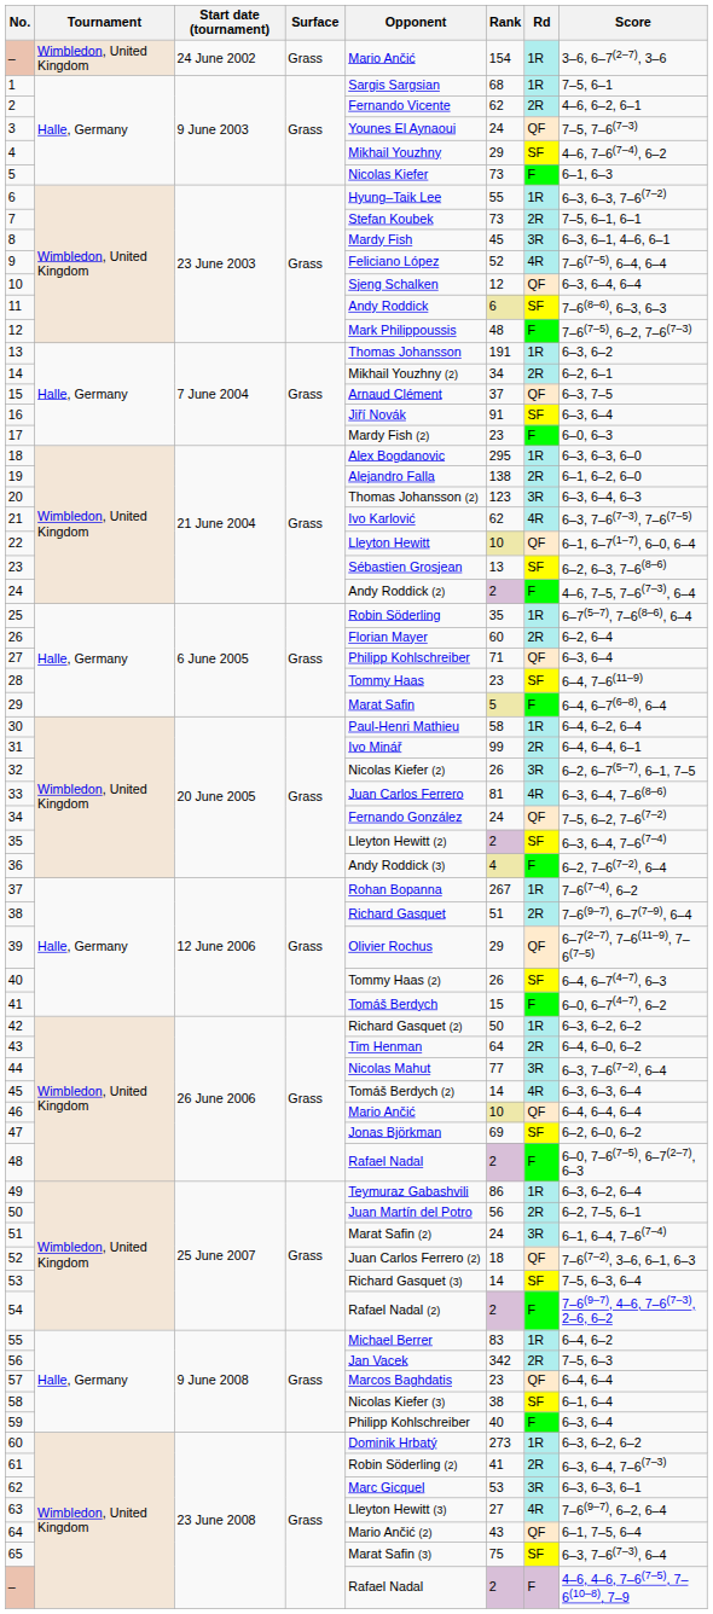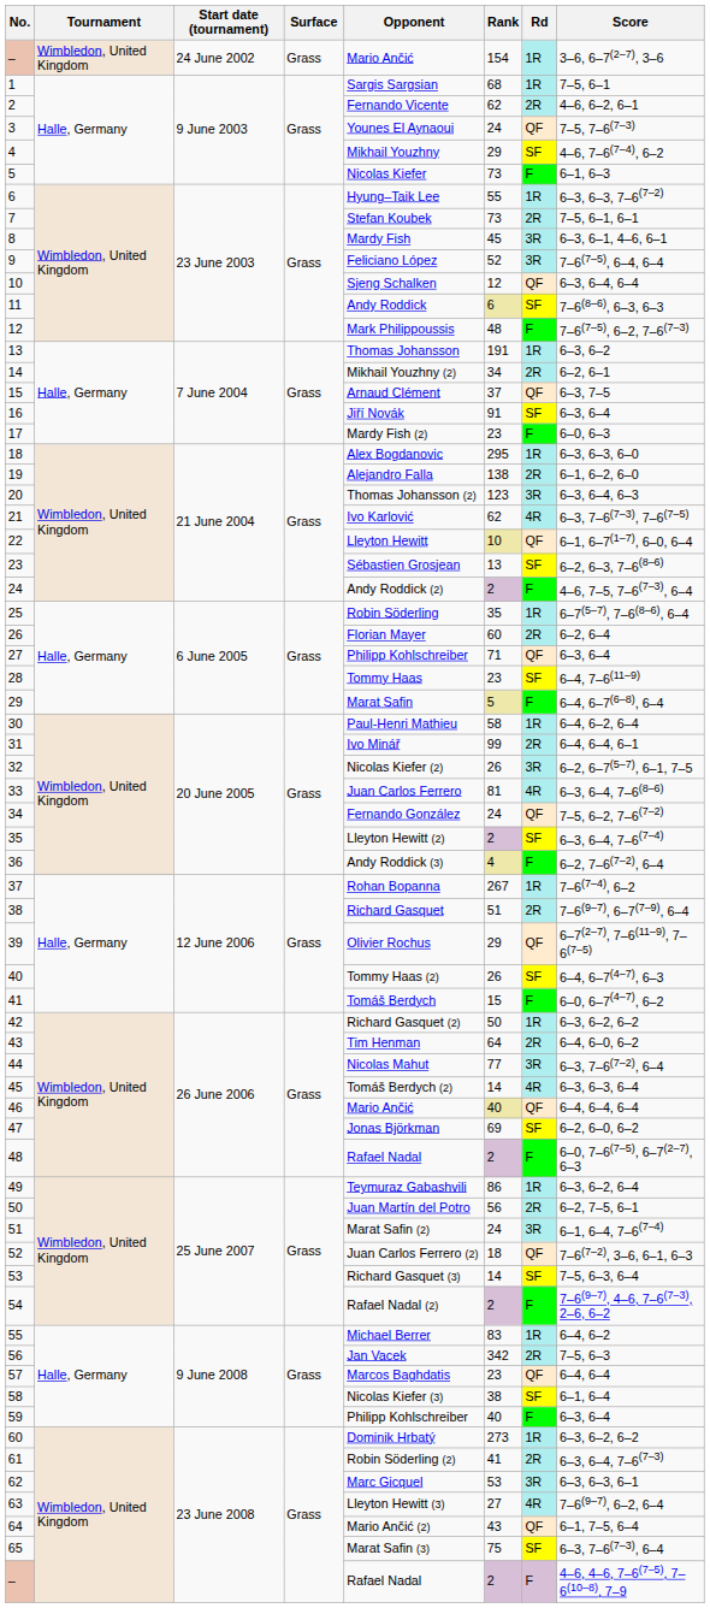 <table class="wikitable" style=font-size:100%>
 <tr>
 <th style="width:30px">No.</th>
 <th style="width:190px">Tournament</th>
 <th style="width:140px">Start date<br>(tournament)</th>
 <th style="width:70px">Surface</th>
 <th style="width:190px">Opponent</th>
 <th style="width:40px">Rank</th>
 <th style="width:40px">Rd</th>
 <th style="width:220px">Score</th>
 </tr>
 <tr>
 <td bgcolor=EBC2AF>–</td>
 <td style="background:#f3e6d7;"><a href='#'>Wimbledon</a>, United Kingdom</td>
 <td>24 June 2002</td>
 <td>Grass</td>
 <td> <a href='#'>Mario Ančić</a></td>
 <td>154</td>
 <td bgcolor=afeeee>1R</td>
 <td>3–6, 6–7<sup>(2–7)</sup>, 3–6</td>
 </tr>
 <tr>
 <td>1</td>
 <td rowspan=5><a href='#'>Halle</a>, Germany</td>
 <td rowspan=5>9 June 2003</td>
 <td rowspan=5>Grass</td>
 <td> <a href='#'>Sargis Sargsian</a></td>
 <td>68</td>
 <td bgcolor=afeeee>1R</td>
 <td>7–5, 6–1</td>
 </tr>
 <tr>
 <td>2</td>
 <td> <a href='#'>Fernando Vicente</a></td>
 <td>62</td>
 <td bgcolor=afeeee>2R</td>
 <td>4–6, 6–2, 6–1</td>
 </tr>
 <tr>
 <td>3</td>
 <td> <a href='#'>Younes El Aynaoui</a></td>
 <td>24</td>
 <td bgcolor=ffebcd>QF</td>
 <td>7–5, 7–6<sup>(7–3)</sup></td>
 </tr>
 <tr>
 <td>4</td>
 <td> <a href='#'>Mikhail Youzhny</a></td>
 <td>29</td>
 <td style="background:yellow;">SF</td>
 <td>4–6, 7–6<sup>(7–4)</sup>, 6–2</td>
 </tr>
 <tr>
 <td>5</td>
 <td> <a href='#'>Nicolas Kiefer</a></td>
 <td>73</td>
 <td bgcolor=lime>F</td>
 <td>6–1, 6–3</td>
 </tr>
 <tr>
 <td>6</td>
 <td style="background:#f3e6d7;" rowspan=7><a href='#'>Wimbledon</a>, United Kingdom</td>
 <td rowspan=7>23 June 2003</td>
 <td rowspan=7>Grass</td>
 <td> <a href='#'>Hyung–Taik Lee</a></td>
 <td>55</td>
 <td bgcolor=afeeee>1R</td>
 <td>6–3, 6–3, 7–6<sup>(7–2)</sup></td>
 </tr>
 <tr>
 <td>7</td>
 <td> <a href='#'>Stefan Koubek</a></td>
 <td>73</td>
 <td bgcolor=afeeee>2R</td>
 <td>7–5, 6–1, 6–1</td>
 </tr>
 <tr>
 <td>8</td>
 <td> <a href='#'>Mardy Fish</a></td>
 <td>45</td>
 <td bgcolor=afeeee>3R</td>
 <td>6–3, 6–1, 4–6, 6–1</td>
 </tr>
 <tr>
 <td>9</td>
 <td> <a href='#'>Feliciano López</a></td>
 <td>52</td>
-<td bgcolor=afeeee>4R</td>
+<td bgcolor=afeeee>3R</td>
 <td>7–6<sup>(7–5)</sup>, 6–4, 6–4</td>
 </tr>
 <tr>
 <td>10</td>
 <td> <a href='#'>Sjeng Schalken</a></td>
 <td>12</td>
 <td bgcolor=ffebcd>QF</td>
 <td>6–3, 6–4, 6–4</td>
 </tr>
 <tr>
 <td>11</td>
 <td> <a href='#'>Andy Roddick</a></td>
 <td bgcolor=EEE8AA>6</td>
 <td style="background:yellow;">SF</td>
 <td>7–6<sup>(8–6)</sup>, 6–3, 6–3</td>
 </tr>
 <tr>
 <td>12</td>
 <td> <a href='#'>Mark Philippoussis</a></td>
 <td>48</td>
 <td bgcolor=lime>F</td>
 <td>7–6<sup>(7–5)</sup>, 6–2, 7–6<sup>(7–3)</sup></td>
 </tr>
 <tr>
 <td>13</td>
 <td rowspan=5><a href='#'>Halle</a>, Germany</td>
 <td rowspan=5>7 June 2004</td>
 <td rowspan=5>Grass</td>
 <td> <a href='#'>Thomas Johansson</a></td>
 <td>191</td>
 <td bgcolor=afeeee>1R</td>
 <td>6–3, 6–2</td>
 </tr>
 <tr>
 <td>14</td>
 <td> Mikhail Youzhny <small>(2)</small></td>
 <td>34</td>
 <td bgcolor=afeeee>2R</td>
 <td>6–2, 6–1</td>
 </tr>
 <tr>
 <td>15</td>
 <td> <a href='#'>Arnaud Clément</a></td>
 <td>37</td>
 <td bgcolor=ffebcd>QF</td>
 <td>6–3, 7–5</td>
 </tr>
 <tr>
 <td>16</td>
 <td> <a href='#'>Jiří Novák</a></td>
 <td>91</td>
 <td style="background:yellow;">SF</td>
 <td>6–3, 6–4</td>
 </tr>
 <tr>
 <td>17</td>
 <td> Mardy Fish <small>(2)</small></td>
 <td>23</td>
 <td bgcolor=lime>F</td>
 <td>6–0, 6–3</td>
 </tr>
 <tr>
 <td>18</td>
 <td style="background:#f3e6d7;" rowspan=7><a href='#'>Wimbledon</a>, United Kingdom</td>
 <td rowspan=7>21 June 2004</td>
 <td rowspan=7>Grass</td>
 <td> <a href='#'>Alex Bogdanovic</a></td>
 <td>295</td>
 <td bgcolor=afeeee>1R</td>
 <td>6–3, 6–3, 6–0</td>
 </tr>
 <tr>
 <td>19</td>
 <td> <a href='#'>Alejandro Falla</a></td>
 <td>138</td>
 <td bgcolor=afeeee>2R</td>
 <td>6–1, 6–2, 6–0</td>
 </tr>
 <tr>
 <td>20</td>
 <td> Thomas Johansson <small>(2)</small></td>
 <td>123</td>
 <td bgcolor=afeeee>3R</td>
 <td>6–3, 6–4, 6–3</td>
 </tr>
 <tr>
 <td>21</td>
 <td> <a href='#'>Ivo Karlović</a></td>
 <td>62</td>
 <td bgcolor=afeeee>4R</td>
 <td>6–3, 7–6<sup>(7–3)</sup>, 7–6<sup>(7–5)</sup></td>
 </tr>
 <tr>
 <td>22</td>
 <td> <a href='#'>Lleyton Hewitt</a></td>
 <td bgcolor=EEE8AA>10</td>
 <td bgcolor=ffebcd>QF</td>
 <td>6–1, 6–7<sup>(1–7)</sup>, 6–0, 6–4</td>
 </tr>
 <tr>
 <td>23</td>
 <td> <a href='#'>Sébastien Grosjean</a></td>
 <td>13</td>
 <td style="background:yellow;">SF</td>
 <td>6–2, 6–3, 7–6<sup>(8–6)</sup></td>
 </tr>
 <tr>
 <td>24</td>
 <td> Andy Roddick <small>(2)</small></td>
 <td style="background:thistle;">2</td>
 <td bgcolor=lime>F</td>
 <td>4–6, 7–5, 7–6<sup>(7–3)</sup>, 6–4</td>
 </tr>
 <tr>
 <td>25</td>
 <td rowspan=5><a href='#'>Halle</a>, Germany</td>
 <td rowspan=5>6 June 2005</td>
 <td rowspan=5>Grass</td>
 <td> <a href='#'>Robin Söderling</a></td>
 <td>35</td>
 <td bgcolor=afeeee>1R</td>
 <td>6–7<sup>(5–7)</sup>, 7–6<sup>(8–6)</sup>, 6–4</td>
 </tr>
 <tr>
 <td>26</td>
 <td> <a href='#'>Florian Mayer</a></td>
 <td>60</td>
 <td bgcolor=afeeee>2R</td>
 <td>6–2, 6–4</td>
 </tr>
 <tr>
 <td>27</td>
 <td> <a href='#'>Philipp Kohlschreiber</a></td>
 <td>71</td>
 <td bgcolor=ffebcd>QF</td>
 <td>6–3, 6–4</td>
 </tr>
 <tr>
 <td>28</td>
 <td> <a href='#'>Tommy Haas</a></td>
 <td>23</td>
 <td style="background:yellow;">SF</td>
 <td>6–4, 7–6<sup>(11–9)</sup></td>
 </tr>
 <tr>
 <td>29</td>
 <td> <a href='#'>Marat Safin</a></td>
 <td bgcolor=EEE8AA>5</td>
 <td bgcolor=lime>F</td>
 <td>6–4, 6–7<sup>(6–8)</sup>, 6–4</td>
 </tr>
 <tr>
 <td>30</td>
 <td style="background:#f3e6d7;" rowspan=7><a href='#'>Wimbledon</a>, United Kingdom</td>
 <td rowspan=7>20 June 2005</td>
 <td rowspan=7>Grass</td>
 <td> <a href='#'>Paul-Henri Mathieu</a></td>
 <td>58</td>
 <td bgcolor=afeeee>1R</td>
 <td>6–4, 6–2, 6–4</td>
 </tr>
 <tr>
 <td>31</td>
 <td> <a href='#'>Ivo Minář</a></td>
 <td>99</td>
 <td bgcolor=afeeee>2R</td>
 <td>6–4, 6–4, 6–1</td>
 </tr>
 <tr>
 <td>32</td>
 <td> Nicolas Kiefer <small>(2)</small></td>
 <td>26</td>
 <td bgcolor=afeeee>3R</td>
 <td>6–2, 6–7<sup>(5–7)</sup>, 6–1, 7–5</td>
 </tr>
 <tr>
 <td>33</td>
 <td> <a href='#'>Juan Carlos Ferrero</a></td>
 <td>81</td>
 <td bgcolor=afeeee>4R</td>
 <td>6–3, 6–4, 7–6<sup>(8–6)</sup></td>
 </tr>
 <tr>
 <td>34</td>
 <td> <a href='#'>Fernando González</a></td>
 <td>24</td>
 <td bgcolor=ffebcd>QF</td>
 <td>7–5, 6–2, 7–6<sup>(7–2)</sup></td>
 </tr>
 <tr>
 <td>35</td>
 <td> Lleyton Hewitt <small>(2)</small></td>
 <td style="background:thistle;">2</td>
 <td style="background:yellow;">SF</td>
 <td>6–3, 6–4, 7–6<sup>(7–4)</sup></td>
 </tr>
 <tr>
 <td>36</td>
 <td> Andy Roddick <small>(3)</small></td>
 <td bgcolor=EEE8AA>4</td>
 <td bgcolor=lime>F</td>
 <td>6–2, 7–6<sup>(7–2)</sup>, 6–4</td>
 </tr>
 <tr>
 <td>37</td>
 <td rowspan=5><a href='#'>Halle</a>, Germany</td>
 <td rowspan=5>12 June 2006</td>
 <td rowspan=5>Grass</td>
 <td> <a href='#'>Rohan Bopanna</a></td>
 <td>267</td>
 <td bgcolor=afeeee>1R</td>
 <td>7–6<sup>(7–4)</sup>, 6–2</td>
 </tr>
 <tr>
 <td>38</td>
 <td> <a href='#'>Richard Gasquet</a></td>
 <td>51</td>
 <td bgcolor=afeeee>2R</td>
 <td>7–6<sup>(9–7)</sup>, 6–7<sup>(7–9)</sup>, 6–4</td>
 </tr>
 <tr>
 <td>39</td>
 <td> <a href='#'>Olivier Rochus</a></td>
 <td>29</td>
 <td bgcolor=ffebcd>QF</td>
 <td>6–7<sup>(2–7)</sup>, 7–6<sup>(11–9)</sup>, 7–6<sup>(7–5)</sup></td>
 </tr>
 <tr>
 <td>40</td>
 <td> Tommy Haas <small>(2)</small></td>
 <td>26</td>
 <td style="background:yellow;">SF</td>
 <td>6–4, 6–7<sup>(4–7)</sup>, 6–3</td>
 </tr>
 <tr>
 <td>41</td>
 <td> <a href='#'>Tomáš Berdych</a></td>
 <td>15</td>
 <td bgcolor=lime>F</td>
 <td>6–0, 6–7<sup>(4–7)</sup>, 6–2</td>
 </tr>
 <tr>
 <td>42</td>
 <td style="background:#f3e6d7;" rowspan=7><a href='#'>Wimbledon</a>, United Kingdom</td>
 <td rowspan=7>26 June 2006</td>
 <td rowspan=7>Grass</td>
 <td> Richard Gasquet <small>(2)</small></td>
 <td>50</td>
 <td bgcolor=afeeee>1R</td>
 <td>6–3, 6–2, 6–2</td>
 </tr>
 <tr>
 <td>43</td>
 <td> <a href='#'>Tim Henman</a></td>
 <td>64</td>
 <td bgcolor=afeeee>2R</td>
 <td>6–4, 6–0, 6–2</td>
 </tr>
 <tr>
 <td>44</td>
 <td> <a href='#'>Nicolas Mahut</a></td>
 <td>77</td>
 <td bgcolor=afeeee>3R</td>
 <td>6–3, 7–6<sup>(7–2)</sup>, 6–4</td>
 </tr>
 <tr>
 <td>45</td>
 <td> Tomáš Berdych <small>(2)</small></td>
 <td>14</td>
 <td bgcolor=afeeee>4R</td>
 <td>6–3, 6–3, 6–4</td>
 </tr>
 <tr>
 <td>46</td>
 <td> <a href='#'>Mario Ančić</a></td>
-<td bgcolor=EEE8AA>10</td>
+<td bgcolor=EEE8AA>40</td>
 <td bgcolor=ffebcd>QF</td>
 <td>6–4, 6–4, 6–4</td>
 </tr>
 <tr>
 <td>47</td>
 <td> <a href='#'>Jonas Björkman</a></td>
 <td>69</td>
 <td style="background:yellow;">SF</td>
 <td>6–2, 6–0, 6–2</td>
 </tr>
 <tr>
 <td>48</td>
 <td> <a href='#'>Rafael Nadal</a></td>
 <td style="background:thistle;">2</td>
 <td bgcolor=lime>F</td>
 <td>6–0, 7–6<sup>(7–5)</sup>, 6–7<sup>(2–7)</sup>, 6–3</td>
 </tr>
 <tr>
 <td>49</td>
 <td style="background:#f3e6d7;" rowspan=6><a href='#'>Wimbledon</a>, United Kingdom</td>
 <td rowspan=6>25 June 2007</td>
 <td rowspan=6>Grass</td>
 <td> <a href='#'>Teymuraz Gabashvili</a></td>
 <td>86</td>
 <td bgcolor=afeeee>1R</td>
 <td>6–3, 6–2, 6–4</td>
 </tr>
 <tr>
 <td>50</td>
 <td> <a href='#'>Juan Martín del Potro</a></td>
 <td>56</td>
 <td bgcolor=afeeee>2R</td>
 <td>6–2, 7–5, 6–1</td>
 </tr>
 <tr>
 <td>51</td>
 <td> Marat Safin <small>(2)</small></td>
 <td>24</td>
 <td bgcolor=afeeee>3R</td>
 <td>6–1, 6–4, 7–6<sup>(7–4)</sup></td>
 </tr>
 <tr>
 <td>52</td>
 <td> Juan Carlos Ferrero <small>(2)</small></td>
 <td>18</td>
 <td bgcolor=ffebcd>QF</td>
 <td>7–6<sup>(7–2)</sup>, 3–6, 6–1, 6–3</td>
 </tr>
 <tr>
 <td>53</td>
 <td> Richard Gasquet <small>(3)</small></td>
 <td>14</td>
 <td style="background:yellow;">SF</td>
 <td>7–5, 6–3, 6–4</td>
 </tr>
 <tr>
 <td>54</td>
 <td> Rafael Nadal <small>(2)</small></td>
 <td style="background:thistle;">2</td>
 <td bgcolor=lime>F</td>
 <td><a href='#'>7–6<sup>(9–7)</sup>, 4–6, 7–6<sup>(7–3)</sup>, 2–6, 6–2</a></td>
 </tr>
 <tr>
 <td>55</td>
 <td rowspan=5><a href='#'>Halle</a>, Germany</td>
 <td rowspan=5>9 June 2008</td>
 <td rowspan=5>Grass</td>
 <td> <a href='#'>Michael Berrer</a></td>
 <td>83</td>
 <td bgcolor=afeeee>1R</td>
 <td>6–4, 6–2</td>
 </tr>
 <tr>
 <td>56</td>
 <td> <a href='#'>Jan Vacek</a></td>
 <td>342</td>
 <td bgcolor=afeeee>2R</td>
 <td>7–5, 6–3</td>
 </tr>
 <tr>
 <td>57</td>
 <td> <a href='#'>Marcos Baghdatis</a></td>
 <td>23</td>
 <td bgcolor=ffebcd>QF</td>
 <td>6–4, 6–4</td>
 </tr>
 <tr>
 <td>58</td>
 <td> Nicolas Kiefer <small>(3)</small></td>
 <td>38</td>
 <td style="background:yellow;">SF</td>
 <td>6–1, 6–4</td>
 </tr>
 <tr>
 <td>59</td>
 <td> Philipp Kohlschreiber</td>
 <td>40</td>
 <td bgcolor=lime>F</td>
 <td>6–3, 6–4</td>
 </tr>
 <tr>
 <td>60</td>
 <td style="background:#f3e6d7;" rowspan=7><a href='#'>Wimbledon</a>, United Kingdom</td>
 <td rowspan=7>23 June 2008</td>
 <td rowspan=7>Grass</td>
 <td> <a href='#'>Dominik Hrbatý</a></td>
 <td>273</td>
 <td bgcolor=afeeee>1R</td>
 <td>6–3, 6–2, 6–2</td>
 </tr>
 <tr>
 <td>61</td>
 <td> Robin Söderling <small>(2)</small></td>
 <td>41</td>
 <td bgcolor=afeeee>2R</td>
 <td>6–3, 6–4, 7–6<sup>(7–3)</sup></td>
 </tr>
 <tr>
 <td>62</td>
 <td> <a href='#'>Marc Gicquel</a></td>
 <td>53</td>
 <td bgcolor=afeeee>3R</td>
 <td>6–3, 6–3, 6–1</td>
 </tr>
 <tr>
 <td>63</td>
 <td> Lleyton Hewitt <small>(3)</small></td>
 <td>27</td>
 <td bgcolor=afeeee>4R</td>
 <td>7–6<sup>(9–7)</sup>, 6–2, 6–4</td>
 </tr>
 <tr>
 <td>64</td>
 <td> Mario Ančić <small>(2)</small></td>
 <td>43</td>
 <td bgcolor=ffebcd>QF</td>
 <td>6–1, 7–5, 6–4</td>
 </tr>
 <tr>
 <td>65</td>
 <td> Marat Safin <small>(3)</small></td>
 <td>75</td>
 <td style="background:yellow;">SF</td>
 <td>6–3, 7–6<sup>(7–3)</sup>, 6–4</td>
 </tr>
 <tr>
 <td bgcolor=EBC2AF>–</td>
 <td> Rafael Nadal</td>
 <td style="background:thistle;">2</td>
 <td style="background:thistle;">F</td>
 <td><a href='#'>4–6, 4–6, 7–6<sup>(7–5)</sup>, 7–6<sup>(10–8)</sup>, 7–9</a></td>
 </tr>
 </table>
